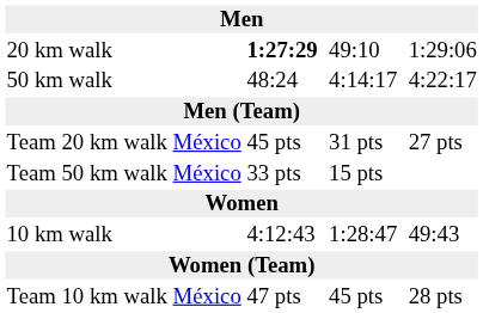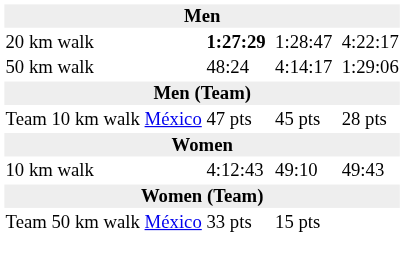 <table>
 <tr>
 <td colspan=7 bgcolor=#eeeeee style="text-align:center;"><strong>Men</strong></td>
 </tr>
 <tr>
 <td>20 km walk</td>
 <td></td>
 <td><strong>1:27:29</strong></td>
 <td></td>
-<td>49:10</td>
+<td>1:28:47</td>
 <td></td>
-<td>1:29:06</td>
+<td>4:22:17</td>
 </tr>
 <tr>
 <td>50 km walk</td>
 <td></td>
 <td>48:24</td>
 <td></td>
 <td>4:14:17</td>
 <td></td>
-<td>4:22:17</td>
+<td>1:29:06</td>
 </tr>
 <tr>
 <td colspan=7 bgcolor=#eeeeee style="text-align:center;"><strong>Men (Team)</strong></td>
 </tr>
 <tr>
-<td>Team 20 km walk</td>
+<td>Team 10 km walk</td>
 <td> <a href='#'>México</a></td>
+<td>47 pts</td>
+<td></td>
 <td>45 pts</td>
 <td></td>
-<td>31 pts</td>
+<td>28 pts</td>
+</tr>
+<tr>
+<td colspan=7 bgcolor=#eeeeee style="text-align:center;"><strong>Women</strong></td>
+</tr>
+<tr>
+<td>10 km walk</td>
 <td></td>
-<td>27 pts</td>
+<td>4:12:43</td>
+<td></td>
+<td>49:10</td>
+<td></td>
+<td>49:43</td>
+</tr>
+<tr>
+<td colspan=7 bgcolor=#eeeeee style="text-align:center;"><strong>Women (Team)</strong></td>
 </tr>
 <tr>
 <td>Team 50 km walk</td>
 <td> <a href='#'>México</a></td>
 <td>33 pts</td>
 <td></td>
 <td>15 pts</td>
 <td></td>
 <td></td>
 </tr>
-<tr>
-<td colspan=7 bgcolor=#eeeeee style="text-align:center;"><strong>Women</strong></td>
-</tr>
-<tr>
-<td>10 km walk</td>
-<td></td>
-<td>4:12:43</td>
-<td></td>
-<td>1:28:47</td>
-<td></td>
-<td>49:43</td>
-</tr>
-<tr>
-<td colspan=7 bgcolor=#eeeeee style="text-align:center;"><strong>Women (Team)</strong></td>
-</tr>
-<tr>
-<td>Team 10 km walk</td>
-<td> <a href='#'>México</a></td>
-<td>47 pts</td>
-<td></td>
-<td>45 pts</td>
-<td></td>
-<td>28 pts</td>
-</tr>
 </table>
